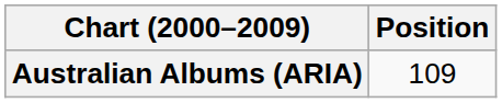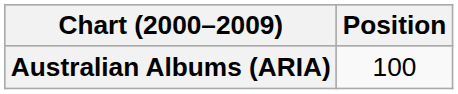 <table class="wikitable plainrowheaders" style="text-align:center">
 <tr>
 <th scope="col">Chart (2000–2009)</th>
 <th scope="col">Position</th>
 </tr>
 <tr>
 <th scope="row">Australian Albums (ARIA)</th>
-<td>109</td>
+<td>100</td>
 </tr>
 </table>
